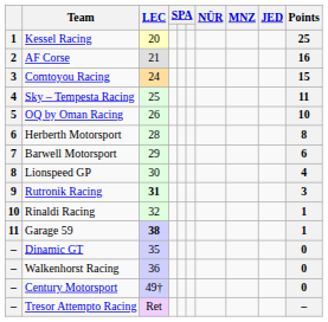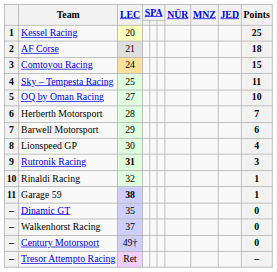 <table class="wikitable mw-collapsible mw-collapsed" style="font-size:85%; text-align:center;">
 <tr>
 <th rowspan="2"></th>
 <th rowspan="2">Team</th>
 <th rowspan="2"><a href='#'>LEC</a><br></th>
 <th colspan="3"><a href='#'>SPA</a><br></th>
 <th rowspan="2"><a href='#'>NÜR</a><br></th>
 <th rowspan="2"><a href='#'>MNZ</a><br></th>
 <th rowspan="2"><a href='#'>JED</a><br></th>
 <th rowspan="2">Points</th>
 </tr>
 <tr>
 <th></th>
 <th></th>
 <th></th>
 </tr>
 <tr>
 <th>1</th>
 <td align="left"> <a href='#'>Kessel Racing</a></td>
 <td style="background:#ffffbf;">20</td>
 <td style="background:#;"></td>
 <td style="background:#;"></td>
 <td style="background:#;"></td>
 <td style="background:#;"></td>
 <td style="background:#;"></td>
 <td style="background:#;"></td>
 <th>25</th>
 </tr>
 <tr>
 <th>2</th>
 <td align="left"> <a href='#'>AF Corse</a></td>
 <td style="background:#DFDFDF;">21</td>
 <td style="background:#;"></td>
 <td style="background:#;"></td>
 <td style="background:#;"></td>
 <td style="background:#;"></td>
 <td style="background:#;"></td>
 <td style="background:#;"></td>
-<th>16</th>
+<th>18</th>
 </tr>
 <tr>
 <th>3</th>
 <td align="left"> <a href='#'>Comtoyou Racing</a></td>
 <td style="background:#FFDF9F;">24</td>
 <td style="background:#;"></td>
 <td style="background:#;"></td>
 <td style="background:#;"></td>
 <td style="background:#;"></td>
 <td style="background:#;"></td>
 <td style="background:#;"></td>
 <th>15</th>
 </tr>
 <tr>
 <th>4</th>
 <td align="left"> <a href='#'>Sky – Tempesta Racing</a></td>
 <td style="background:#DFFFDF;">25</td>
 <td style="background:#;"></td>
 <td style="background:#;"></td>
 <td style="background:#;"></td>
 <td style="background:#;"></td>
 <td style="background:#;"></td>
 <td style="background:#;"></td>
 <th>11</th>
 </tr>
 <tr>
 <th>5</th>
 <td align="left"> <a href='#'>OQ by Oman Racing</a></td>
-<td style="background:#DFFFDF;">26</td>
+<td style="background:#DFFFDF;">27</td>
 <td style="background:#;"></td>
 <td style="background:#;"></td>
 <td style="background:#;"></td>
 <td style="background:#;"></td>
 <td style="background:#;"></td>
 <td style="background:#;"></td>
 <th>10</th>
 </tr>
 <tr>
 <th>6</th>
 <td align="left"> Herberth Motorsport</td>
 <td style="background:#DFFFDF;">28</td>
 <td style="background:#;"></td>
 <td style="background:#;"></td>
 <td style="background:#;"></td>
 <td style="background:#;"></td>
 <td style="background:#;"></td>
 <td style="background:#;"></td>
-<th>8</th>
+<th>7</th>
 </tr>
 <tr>
 <th>7</th>
 <td align="left"> Barwell Motorsport</td>
 <td style="background:#DFFFDF;">29</td>
 <td style="background:#;"></td>
 <td style="background:#;"></td>
 <td style="background:#;"></td>
 <td style="background:#;"></td>
 <td style="background:#;"></td>
 <td style="background:#;"></td>
 <th>6</th>
 </tr>
 <tr>
 <th>8</th>
 <td align="left"> Lionspeed GP</td>
 <td style="background:#DFFFDF;">30</td>
 <td style="background:#;"></td>
 <td style="background:#;"></td>
 <td style="background:#;"></td>
 <td style="background:#;"></td>
 <td style="background:#;"></td>
 <td style="background:#;"></td>
 <th>4</th>
 </tr>
 <tr>
 <th>9</th>
 <td align="left"> <a href='#'>Rutronik Racing</a></td>
 <td style="background:#DFFFDF;"><strong>31</strong></td>
 <td style="background:#;"></td>
 <td style="background:#;"></td>
 <td style="background:#;"></td>
 <td style="background:#;"></td>
 <td style="background:#;"></td>
 <td style="background:#;"></td>
 <th>3</th>
 </tr>
 <tr>
 <th>10</th>
 <td align="left"> Rinaldi Racing</td>
 <td style="background:#DFFFDF;">32</td>
 <td style="background:#;"></td>
 <td style="background:#;"></td>
 <td style="background:#;"></td>
 <td style="background:#;"></td>
 <td style="background:#;"></td>
 <td style="background:#;"></td>
 <th>1</th>
 </tr>
 <tr>
 <th>11</th>
 <td align="left"> Garage 59</td>
 <td style="background:#CFCFFF;"><strong>38</strong></td>
 <td style="background:#;"></td>
 <td style="background:#;"></td>
 <td style="background:#;"></td>
 <td style="background:#;"></td>
 <td style="background:#;"></td>
 <td style="background:#;"></td>
 <th>1</th>
 </tr>
 <tr>
 <th>–</th>
 <td align="left"> <a href='#'>Dinamic GT</a></td>
 <td style="background:#CFCFFF;">35</td>
 <td style="background:#;"></td>
 <td style="background:#;"></td>
 <td style="background:#;"></td>
 <td style="background:#;"></td>
 <td style="background:#;"></td>
 <td style="background:#;"></td>
 <th>0</th>
 </tr>
 <tr>
 <th>–</th>
 <td align="left"> Walkenhorst Racing</td>
-<td style="background:#CFCFFF;">36</td>
+<td style="background:#CFCFFF;">37</td>
 <td style="background:#;"></td>
 <td style="background:#;"></td>
 <td style="background:#;"></td>
 <td style="background:#;"></td>
 <td style="background:#;"></td>
 <td style="background:#;"></td>
 <th>0</th>
 </tr>
 <tr>
 <th>–</th>
 <td align="left"> <a href='#'>Century Motorsport</a></td>
 <td style="background:#CFCFFF;">49†</td>
 <td style="background:#;"></td>
 <td style="background:#;"></td>
 <td style="background:#;"></td>
 <td style="background:#;"></td>
 <td style="background:#;"></td>
 <td style="background:#;"></td>
 <th>0</th>
 </tr>
 <tr>
 <th>–</th>
 <td align="left"> <a href='#'>Tresor Attempto Racing</a></td>
 <td style="background:#EFCFFF;">Ret</td>
 <td style="background:#;"></td>
 <td style="background:#;"></td>
 <td style="background:#;"></td>
 <td style="background:#;"></td>
 <td style="background:#;"></td>
 <td style="background:#;"></td>
 <th>–</th>
 </tr>
 </table>
